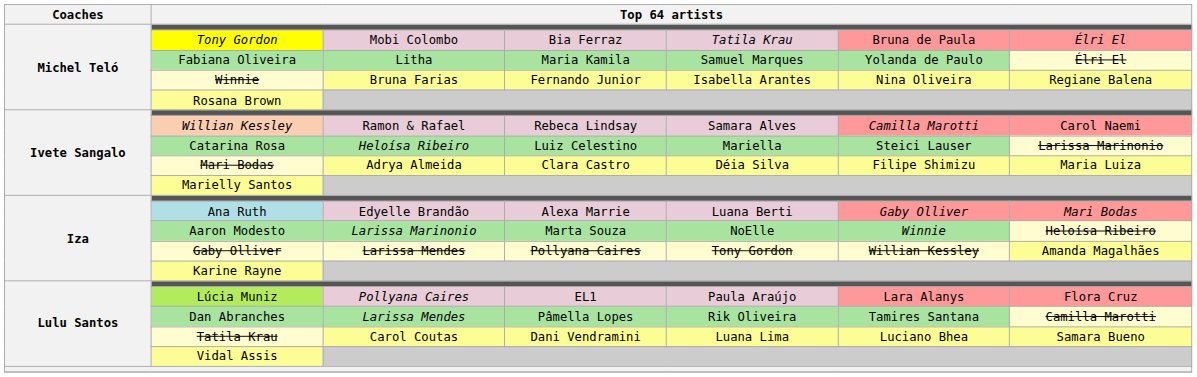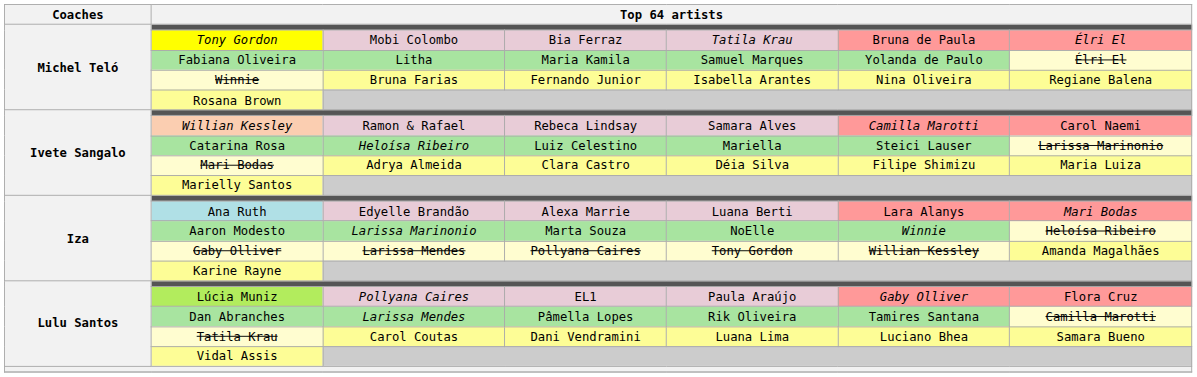 <table class="wikitable" style="text-align:center; width:100%;">
 <tr>
 <th scope="col" width="12%">Coaches</th>
 <th scope="col" width="85%" colspan=6>Top 64 artists</th>
 </tr>
 <tr>
 <th rowspan=5>Michel Teló</th>
 <td bgcolor=555555 colspan=6></td>
 </tr>
 <tr>
 <td bgcolor=FFFFOO><em>Tony Gordon</em></td>
 <td bgcolor=E8CCD7>Mobi Colombo</td>
 <td bgcolor=E8CCD7>Bia Ferraz</td>
 <td bgcolor=E8CCD7><em>Tatila Krau</em></td>
 <td bgcolor=FF9999>Bruna de Paula</td>
 <td bgcolor=FF9999><em>Élri El</em></td>
 </tr>
 <tr>
 <td bgcolor=A8E4A0>Fabiana Oliveira</td>
 <td bgcolor=A8E4A0>Litha</td>
 <td bgcolor=A8E4A0>Maria Kamila</td>
 <td bgcolor=A8E4A0>Samuel Marques</td>
 <td bgcolor=A8E4A0>Yolanda de Paulo</td>
 <td bgcolor=FFFDD0><s>Élri El</s></td>
 </tr>
 <tr>
 <td bgcolor=FFFDD0><s>Winnie</s></td>
 <td bgcolor=FDFD96>Bruna Farias</td>
 <td bgcolor=FDFD96>Fernando Junior</td>
 <td bgcolor=FDFD96>Isabella Arantes</td>
 <td bgcolor=FDFD96>Nina Oliveira</td>
 <td bgcolor=FDFD96>Regiane Balena</td>
 </tr>
 <tr>
 <td bgcolor=FDFD96>Rosana Brown</td>
 <td bgcolor=CCCCCC colspan=5></td>
 </tr>
 <tr>
 <th rowspan=5>Ivete Sangalo</th>
 <td bgcolor=555555 colspan=6></td>
 </tr>
 <tr>
 <td bgcolor=FBCEB1><em>Willian Kessley</em></td>
 <td bgcolor=E8CCD7>Ramon & Rafael</td>
 <td bgcolor=E8CCD7>Rebeca Lindsay</td>
 <td bgcolor=E8CCD7>Samara Alves</td>
 <td bgcolor=FF9999><em>Camilla Marotti</em></td>
 <td bgcolor=FF9999>Carol Naemi</td>
 </tr>
 <tr>
 <td bgcolor=A8E4A0>Catarina Rosa</td>
 <td bgcolor=A8E4A0><em>Heloísa Ribeiro</em></td>
 <td bgcolor=A8E4A0>Luiz Celestino</td>
 <td bgcolor=A8E4A0>Mariella</td>
 <td bgcolor=A8E4A0>Steici Lauser</td>
 <td bgcolor=FFFDD0><s>Larissa Marinonio</s></td>
 </tr>
 <tr>
 <td bgcolor=FFFDD0><s>Mari Bodas</s></td>
 <td bgcolor=FDFD96>Adrya Almeida</td>
 <td bgcolor=FDFD96>Clara Castro</td>
 <td bgcolor=FDFD96>Déia Silva</td>
 <td bgcolor=FDFD96>Filipe Shimizu</td>
 <td bgcolor=FDFD96>Maria Luiza</td>
 </tr>
 <tr>
 <td bgcolor=FDFD96>Marielly Santos</td>
 <td bgcolor=CCCCCC colspan=5></td>
 </tr>
 <tr>
 <th rowspan=5>Iza</th>
 <td bgcolor=555555 colspan=6></td>
 </tr>
 <tr>
 <td bgcolor=B0E0E6>Ana Ruth</td>
 <td bgcolor=E8CCD7>Edyelle Brandão</td>
 <td bgcolor=E8CCD7>Alexa Marrie</td>
 <td bgcolor=E8CCD7>Luana Berti</td>
-<td bgcolor=FF9999><em>Gaby Olliver</em></td>
+<td bgcolor=FF9999>Lara Alanys</td>
 <td bgcolor=FF9999><em>Mari Bodas</em></td>
 </tr>
 <tr>
 <td bgcolor=A8E4A0>Aaron Modesto</td>
 <td bgcolor=A8E4A0><em>Larissa Marinonio</em></td>
 <td bgcolor=A8E4A0>Marta Souza</td>
 <td bgcolor=A8E4A0>NoElle</td>
 <td bgcolor=A8E4A0><em>Winnie</em></td>
 <td bgcolor=FFFDD0><s>Heloísa Ribeiro</s></td>
 </tr>
 <tr>
 <td bgcolor=FFFDD0><s>Gaby Olliver</s></td>
 <td bgcolor=FFFDD0><s>Larissa Mendes</s></td>
 <td bgcolor=FFFDD0><s>Pollyana Caires</s></td>
 <td bgcolor=FFFDD0><s>Tony Gordon</s></td>
 <td bgcolor=FFFDD0><s>Willian Kessley</s></td>
 <td bgcolor=FDFD96>Amanda Magalhães</td>
 </tr>
 <tr>
 <td bgcolor=FDFD96>Karine Rayne</td>
 <td bgcolor=CCCCCC colspan=5></td>
 </tr>
 <tr>
 <th rowspan=5>Lulu Santos</th>
 <td bgcolor=555555 colspan=6></td>
 </tr>
 <tr>
 <td bgcolor=B2EC5D>Lúcia Muniz</td>
 <td bgcolor=E8CCD7><em>Pollyana Caires</em></td>
 <td bgcolor=E8CCD7>EL1</td>
 <td bgcolor=E8CCD7>Paula Araújo</td>
-<td bgcolor=FF9999>Lara Alanys</td>
+<td bgcolor=FF9999><em>Gaby Olliver</em></td>
 <td bgcolor=FF9999>Flora Cruz</td>
 </tr>
 <tr>
 <td bgcolor=A8E4A0>Dan Abranches</td>
 <td bgcolor=A8E4A0><em>Larissa Mendes</em></td>
 <td bgcolor=A8E4A0>Pâmella Lopes</td>
 <td bgcolor=A8E4A0>Rik Oliveira</td>
 <td bgcolor=A8E4A0>Tamires Santana</td>
 <td bgcolor=FFFDD0><s>Camilla Marotti</s></td>
 </tr>
 <tr>
 <td bgcolor=FFFDD0><s>Tatila Krau</s></td>
 <td bgcolor=FDFD96>Carol Coutas</td>
 <td bgcolor=FDFD96>Dani Vendramini</td>
 <td bgcolor=FDFD96>Luana Lima</td>
 <td bgcolor=FDFD96>Luciano Bhea</td>
 <td bgcolor=FDFD96>Samara Bueno</td>
 </tr>
 <tr>
 <td bgcolor=FDFD96>Vidal Assis</td>
 <td bgcolor=CCCCCC colspan=5></td>
 </tr>
 <tr>
 <th style="font-size:90%; line-height:12px;" colspan=7><small></small></th>
 </tr>
 <tr>
 </tr>
 </table>
